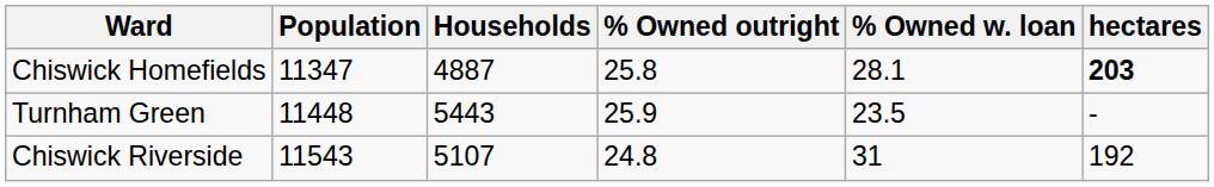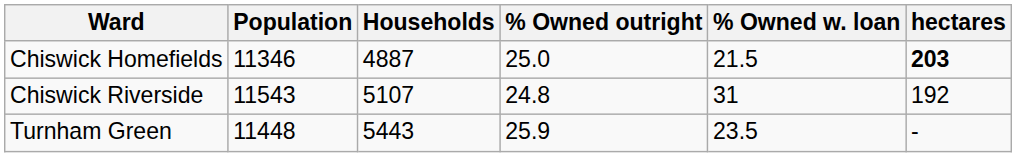 <table class="wikitable sortable" border="1">
 <tr>
 <th>Ward</th>
 <th>Population</th>
 <th>Households</th>
 <th>% Owned outright</th>
 <th>% Owned w. loan</th>
 <th>hectares</th>
 </tr>
 <tr>
 <td>Chiswick Homefields</td>
-<td>11347</td>
+<td>11346</td>
 <td>4887</td>
-<td>25.8</td>
-<td>28.1</td>
+<td>25.0</td>
+<td>21.5</td>
 <td><strong>203</strong></td>
+</tr>
+<tr>
+<td>Chiswick Riverside</td>
+<td>11543</td>
+<td>5107</td>
+<td>24.8</td>
+<td>31</td>
+<td>192</td>
 </tr>
 <tr>
 <td>Turnham Green</td>
 <td>11448</td>
 <td>5443</td>
 <td>25.9</td>
 <td>23.5</td>
 <td 177>-</td>
 </tr>
-<tr>
-<td>Chiswick Riverside</td>
-<td>11543</td>
-<td>5107</td>
-<td>24.8</td>
-<td>31</td>
-<td>192</td>
-</tr>
 </table>
